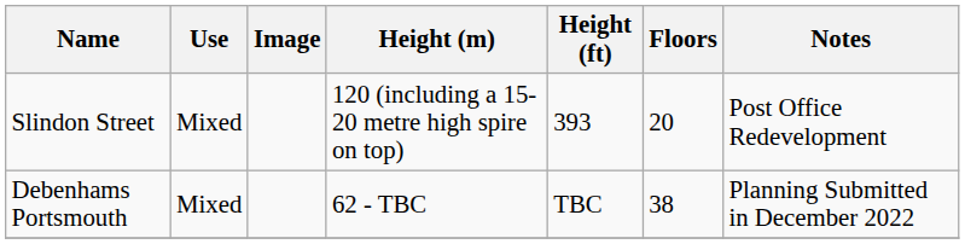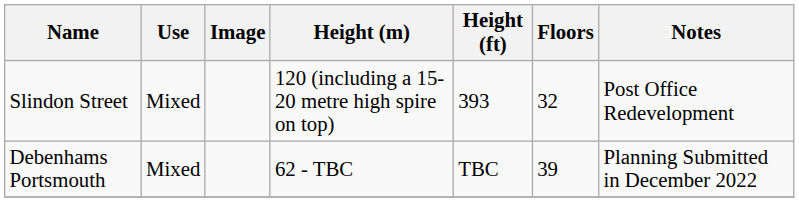 <table class="wikitable">
 <tr>
 <th>Name</th>
 <th>Use</th>
 <th>Image</th>
 <th>Height (m)</th>
 <th>Height (ft)</th>
 <th>Floors</th>
 <th>Notes</th>
 </tr>
 <tr>
 <td>Slindon Street</td>
 <td>Mixed</td>
 <td></td>
 <td>120 (including a 15-20 metre high spire on top)</td>
 <td>393</td>
-<td>20</td>
+<td>32</td>
 <td>Post Office Redevelopment</td>
 </tr>
 <tr>
 <td>Debenhams Portsmouth</td>
 <td>Mixed</td>
 <td></td>
 <td>62 - TBC</td>
 <td>TBC</td>
-<td>38</td>
+<td>39</td>
 <td>Planning Submitted in December 2022</td>
 </tr>
 <tr>
 </tr>
 </table>
